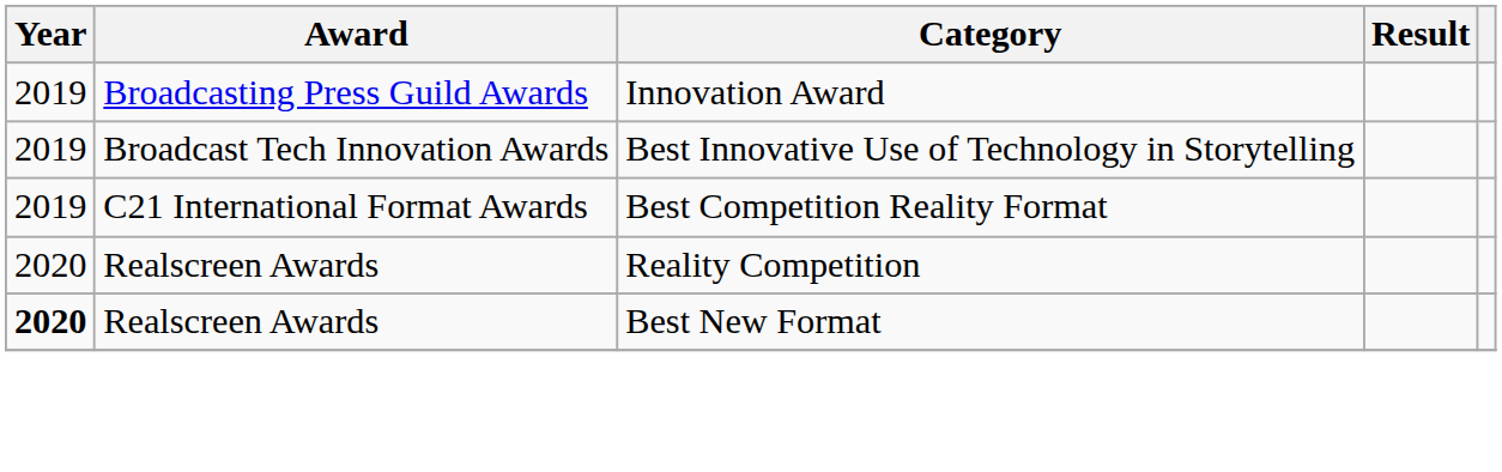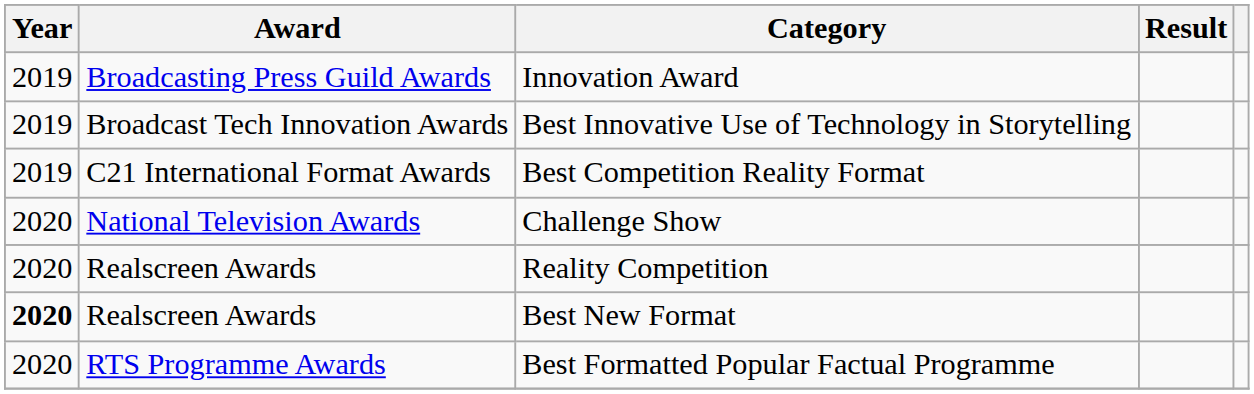 <table class="wikitable">
 <tr>
 <th>Year</th>
 <th>Award</th>
 <th>Category</th>
 <th>Result</th>
 <th></th>
 </tr>
 <tr>
 <td>2019</td>
 <td><a href='#'>Broadcasting Press Guild Awards</a></td>
 <td>Innovation Award</td>
 <td></td>
 <td align="center"></td>
 </tr>
 <tr>
 <td>2019</td>
 <td>Broadcast Tech Innovation Awards</td>
 <td>Best Innovative Use of Technology in Storytelling</td>
 <td></td>
 <td align="center"></td>
 </tr>
 <tr>
 <td>2019</td>
 <td>C21 International Format Awards</td>
 <td>Best Competition Reality Format</td>
 <td></td>
 <td align="center"></td>
 </tr>
 <tr>
 <td>2020</td>
+<td><a href='#'>National Television Awards</a></td>
+<td>Challenge Show</td>
+<td></td>
+<td align="center"></td>
+</tr>
+<tr>
+<td>2020</td>
 <td>Realscreen Awards</td>
 <td>Reality Competition</td>
 <td></td>
 <td align="center"></td>
 </tr>
 <tr>
 <td><strong>2020</strong></td>
 <td>Realscreen Awards</td>
 <td>Best New Format</td>
 <td></td>
 <td align="center"></td>
 </tr>
 <tr>
+<td>2020</td>
+<td><a href='#'>RTS Programme Awards</a></td>
+<td>Best Formatted Popular Factual Programme</td>
+<td></td>
+<td align="center"></td>
+</tr>
+<tr>
 </tr>
 </table>
